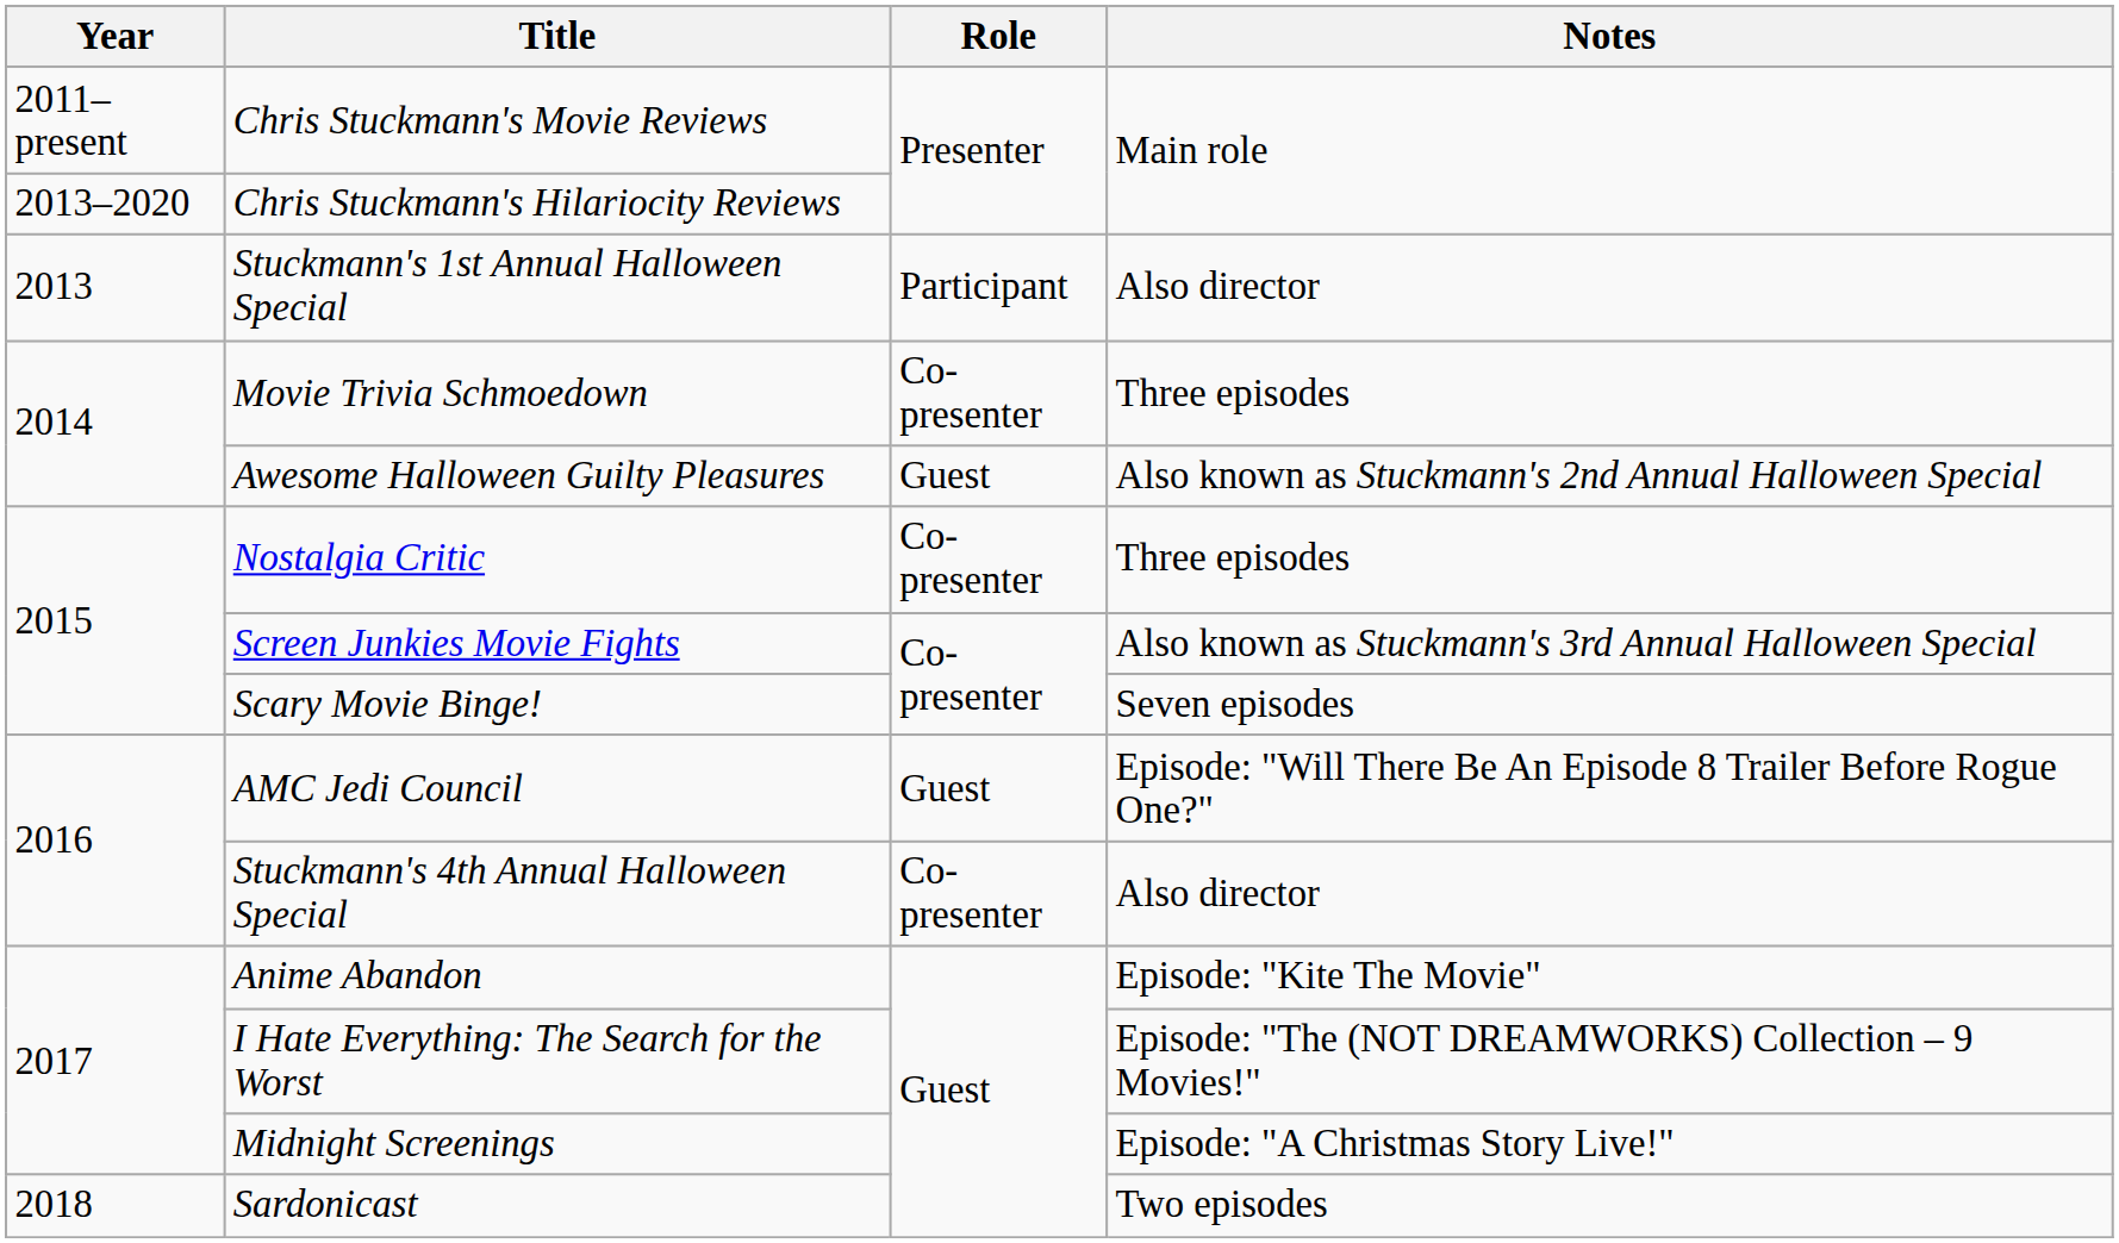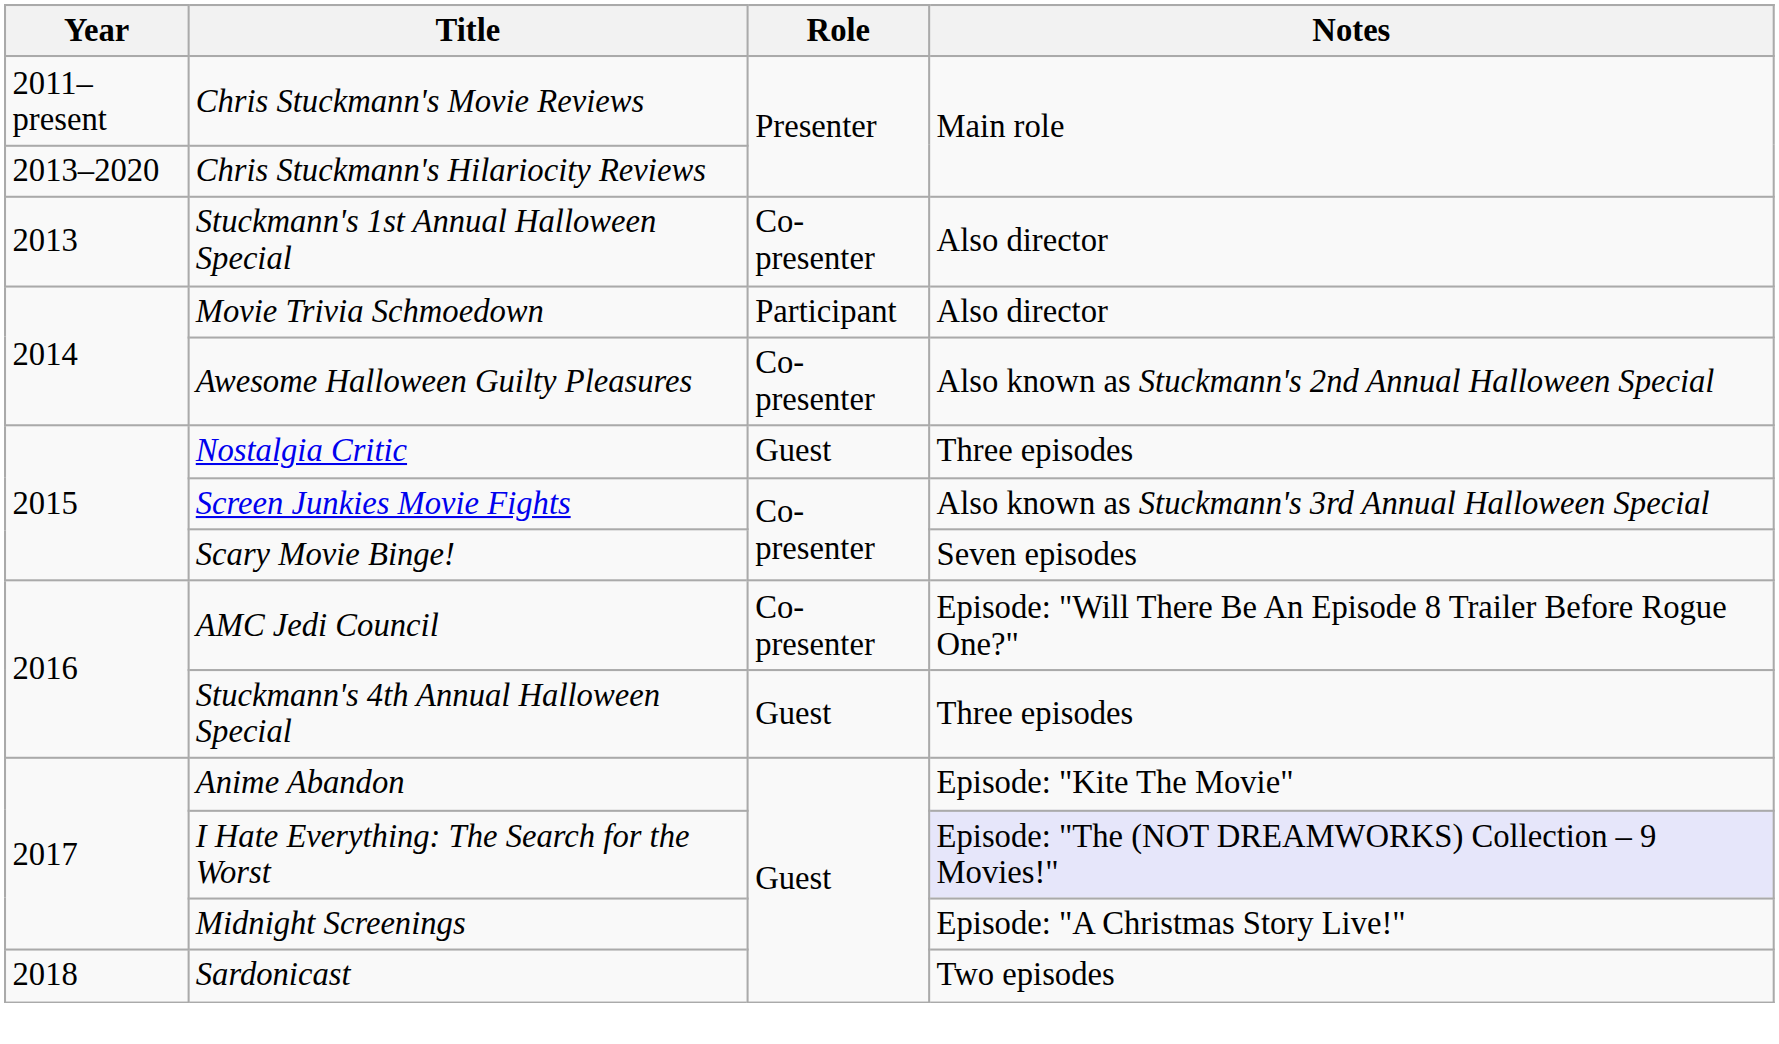 <table class="wikitable">
 <tr>
 <th>Year</th>
 <th>Title</th>
 <th>Role</th>
 <th>Notes</th>
 </tr>
 <tr>
 <td>2011–present</td>
 <td><em>Chris Stuckmann's Movie Reviews</em></td>
 <td rowspan="2">Presenter</td>
 <td rowspan="2">Main role</td>
 </tr>
 <tr>
 <td>2013–2020</td>
 <td><em>Chris Stuckmann's Hilariocity Reviews</em></td>
 </tr>
 <tr>
 <td>2013</td>
 <td><em>Stuckmann's 1st Annual Halloween Special</em></td>
-<td>Participant</td>
+<td>Co-presenter</td>
 <td>Also director</td>
 </tr>
 <tr>
 <td rowspan="2">2014</td>
 <td><em>Movie Trivia Schmoedown</em></td>
-<td>Co-presenter</td>
-<td>Three episodes</td>
+<td>Participant</td>
+<td>Also director</td>
 </tr>
 <tr>
 <td><em>Awesome Halloween Guilty Pleasures</em></td>
-<td>Guest</td>
+<td>Co-presenter</td>
 <td>Also known as <em>Stuckmann's 2nd Annual Halloween Special</em></td>
 </tr>
 <tr>
 <td rowspan="3">2015</td>
 <td><em><a href='#'>Nostalgia Critic</a></em></td>
-<td>Co-presenter</td>
+<td>Guest</td>
 <td>Three episodes</td>
 </tr>
 <tr>
 <td><em><a href='#'>Screen Junkies Movie Fights</a></em></td>
 <td rowspan="2">Co-presenter</td>
 <td>Also known as <em>Stuckmann's 3rd Annual Halloween Special</em></td>
 </tr>
 <tr>
 <td><em>Scary Movie Binge!</em></td>
 <td>Seven episodes</td>
 </tr>
 <tr>
 <td rowspan="2">2016</td>
 <td><em>AMC Jedi Council</em></td>
-<td>Guest</td>
+<td>Co-presenter</td>
 <td>Episode: "Will There Be An Episode 8 Trailer Before Rogue One?"</td>
 </tr>
 <tr>
 <td><em>Stuckmann's 4th Annual Halloween Special</em></td>
-<td>Co-presenter</td>
-<td>Also director</td>
+<td>Guest</td>
+<td>Three episodes</td>
 </tr>
 <tr>
 <td rowspan="3">2017</td>
 <td><em>Anime Abandon</em></td>
 <td rowspan="4">Guest</td>
 <td>Episode: "Kite The Movie"</td>
 </tr>
 <tr>
 <td><em>I Hate Everything: The Search for the Worst</em></td>
-<td>Episode: "The (NOT DREAMWORKS) Collection – 9 Movies!"</td>
+<td style="background: lavender;">Episode: "The (NOT DREAMWORKS) Collection – 9 Movies!"</td>
 </tr>
 <tr>
 <td><em>Midnight Screenings</em></td>
 <td>Episode: "A Christmas Story Live!"</td>
 </tr>
 <tr>
 <td>2018</td>
 <td><em>Sardonicast</em></td>
 <td>Two episodes</td>
 </tr>
 </table>
